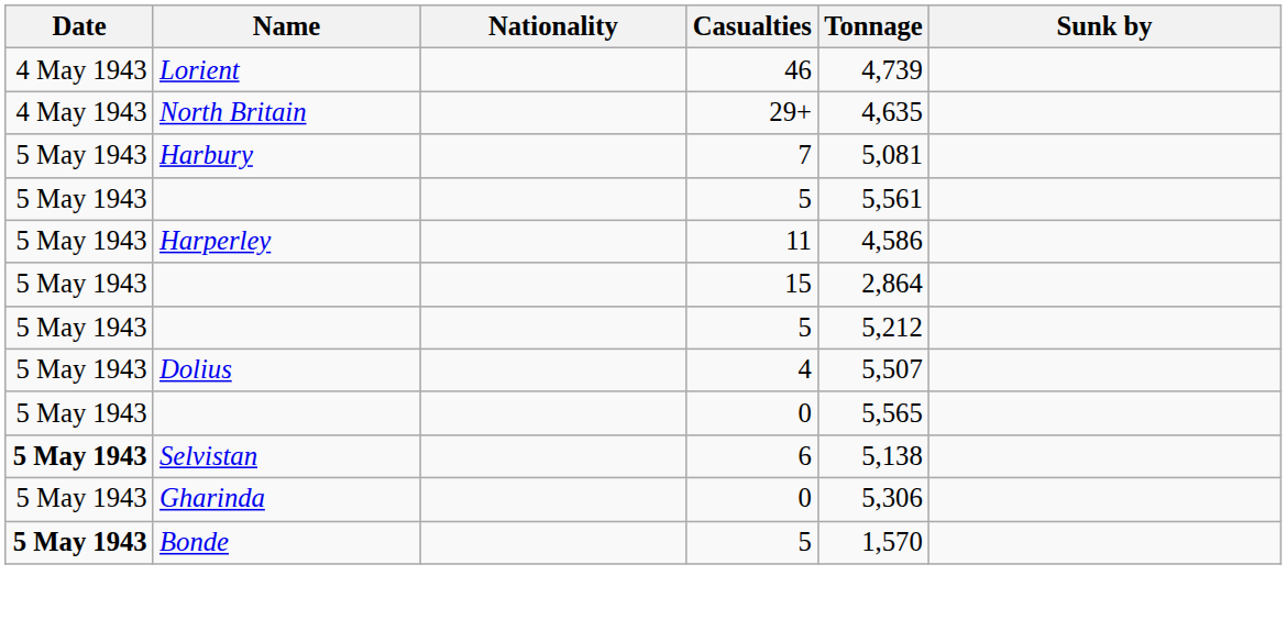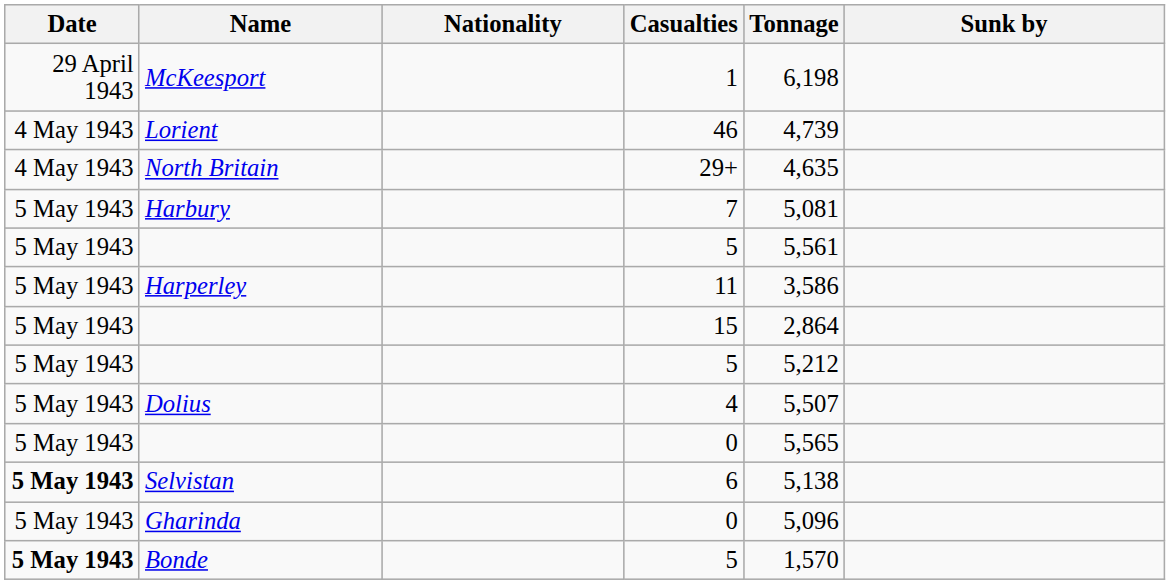 <table class="wikitable sortable">
 <tr>
 <th scope="col" width="80px">Date</th>
 <th scope="col" width="150px">Name</th>
 <th scope="col" width="150px">Nationality</th>
 <th scope="col" width="40px">Casualties</th>
 <th scope="col" width="40px">Tonnage</th>
 <th scope="col" width="200px">Sunk by</th>
+</tr>
+<tr>
+<td align="right">29 April 1943</td>
+<td align="left"><a href='#'><em>McKeesport</em></a></td>
+<td align="left"></td>
+<td align="right">1</td>
+<td align="right">6,198</td>
+<td align="left"></td>
 </tr>
 <tr>
 <td align="right">4 May 1943</td>
 <td align="left"><a href='#'><em>Lorient</em></a></td>
 <td align="left"></td>
 <td align="right">46</td>
 <td align="right">4,739</td>
 <td align="left"></td>
 </tr>
 <tr>
 <td align="right">4 May 1943</td>
 <td align="left"><a href='#'><em>North Britain</em></a></td>
 <td align="left"></td>
 <td align="right">29+</td>
 <td align="right">4,635</td>
 <td align="left"></td>
 </tr>
 <tr>
 <td align="right">5 May 1943</td>
 <td align="left"><a href='#'><em>Harbury</em></a></td>
 <td align="left"></td>
 <td align="right">7</td>
 <td align="right">5,081</td>
 <td align="left"></td>
 </tr>
 <tr>
 <td align="right">5 May 1943</td>
 <td align="left"></td>
 <td align="left"></td>
 <td align="right">5</td>
 <td align="right">5,561</td>
 <td align="left"></td>
 </tr>
 <tr>
 <td align="right">5 May 1943</td>
 <td align="left"><a href='#'><em>Harperley</em></a></td>
 <td align="left"></td>
 <td align="right">11</td>
-<td align="right">4,586</td>
+<td align="right">3,586</td>
 <td align="left"></td>
 </tr>
 <tr>
 <td align="right">5 May 1943</td>
 <td align="left"></td>
 <td align="left"></td>
 <td align="right">15</td>
 <td align="right">2,864</td>
 <td align="left"></td>
 </tr>
 <tr>
 <td align="right">5 May 1943</td>
 <td align="left"></td>
 <td align="left"></td>
 <td align="right">5</td>
 <td align="right">5,212</td>
 <td align="left"></td>
 </tr>
 <tr>
 <td align="right">5 May 1943</td>
 <td align="left"><a href='#'><em>Dolius</em></a></td>
 <td align="left"></td>
 <td align="right">4</td>
 <td align="right">5,507</td>
 <td align="left"></td>
 </tr>
 <tr>
 <td align="right">5 May 1943</td>
 <td align="left"></td>
 <td align="left"></td>
 <td align="right">0</td>
 <td align="right">5,565</td>
 <td align="left"></td>
 </tr>
 <tr>
 <td align="right"><strong>5 May 1943</strong></td>
 <td align="left"><a href='#'><em>Selvistan</em></a></td>
 <td align="left"></td>
 <td align="right">6</td>
 <td align="right">5,138</td>
 <td align="left"></td>
 </tr>
 <tr>
 <td align="right">5 May 1943</td>
 <td align="left"><a href='#'><em>Gharinda</em></a></td>
 <td align="left"></td>
 <td align="right">0</td>
-<td align="right">5,306</td>
+<td align="right">5,096</td>
 <td align="left"></td>
 </tr>
 <tr>
 <td align="right"><strong>5 May 1943</strong></td>
 <td align="left"><a href='#'><em>Bonde</em></a></td>
 <td align="left"></td>
 <td align="right">5</td>
 <td align="right">1,570</td>
 <td align="left"></td>
 </tr>
 </table>
